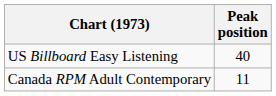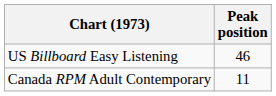 <table class="wikitable sortable">
 <tr>
 <th>Chart (1973)</th>
 <th>Peak<br>position</th>
 </tr>
 <tr>
 <td>US <em>Billboard</em> Easy Listening</td>
-<td align="center">40</td>
+<td align="center">46</td>
 </tr>
 <tr>
 <td>Canada <em>RPM</em> Adult Contemporary</td>
 <td align="center">11</td>
 </tr>
 </table>
